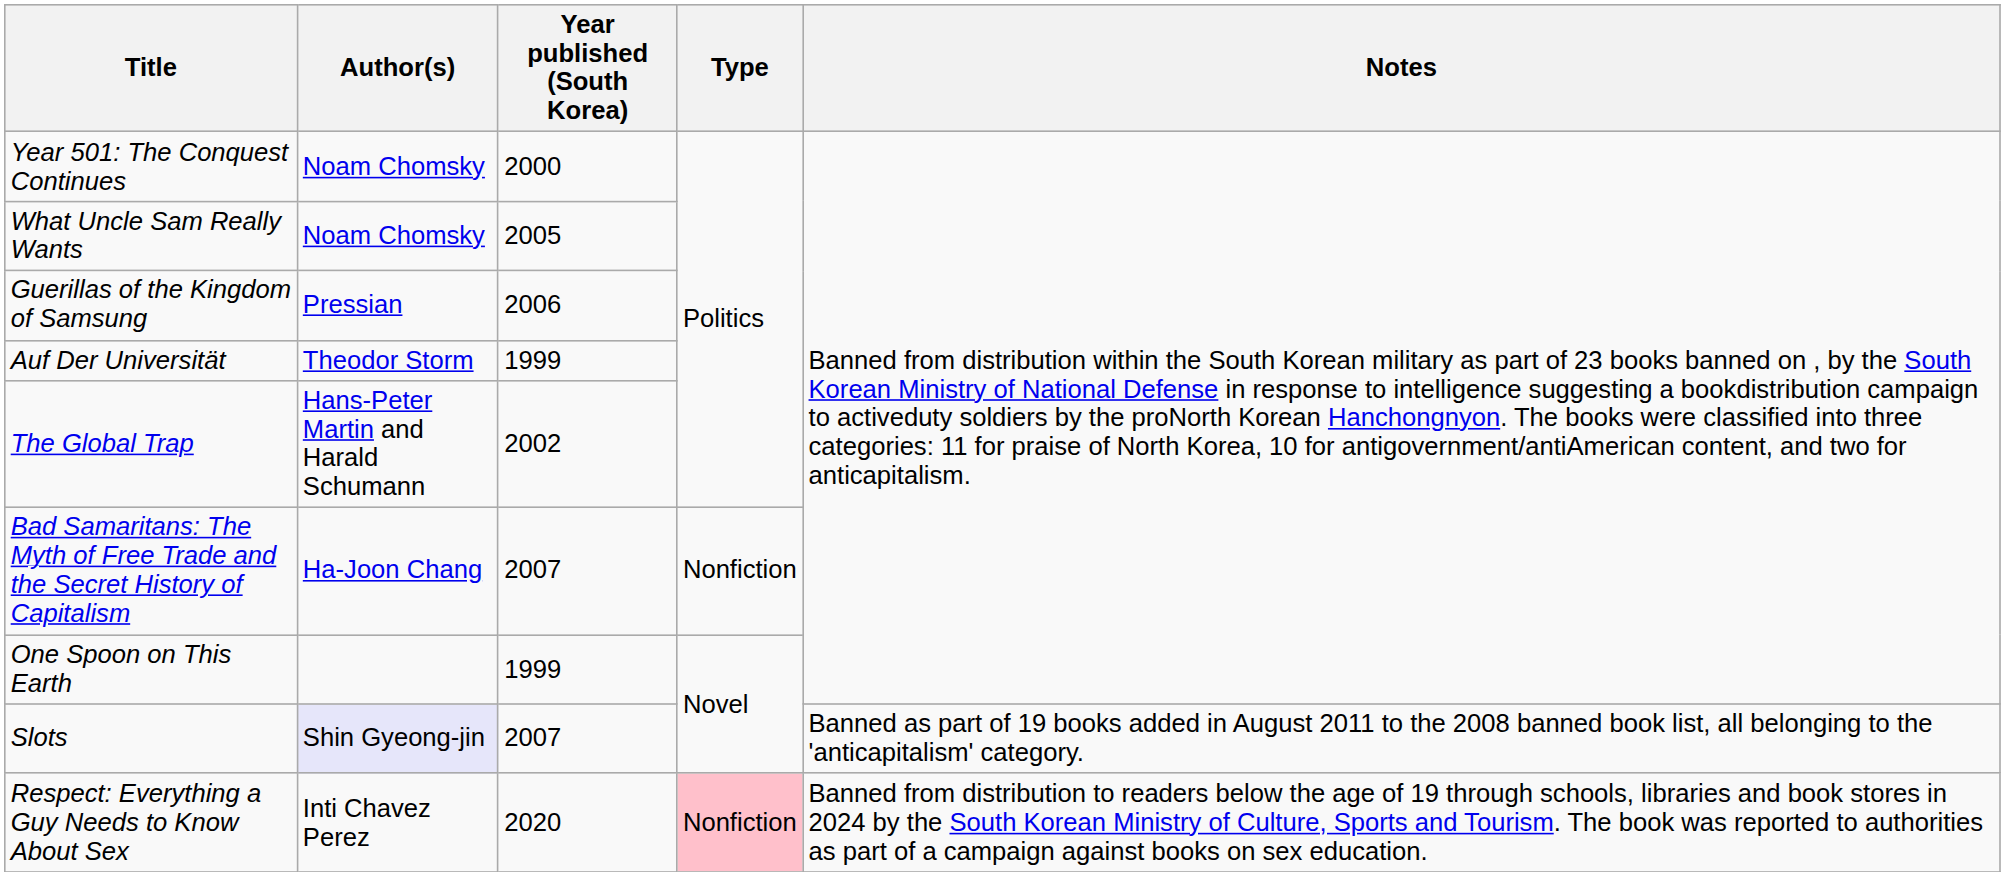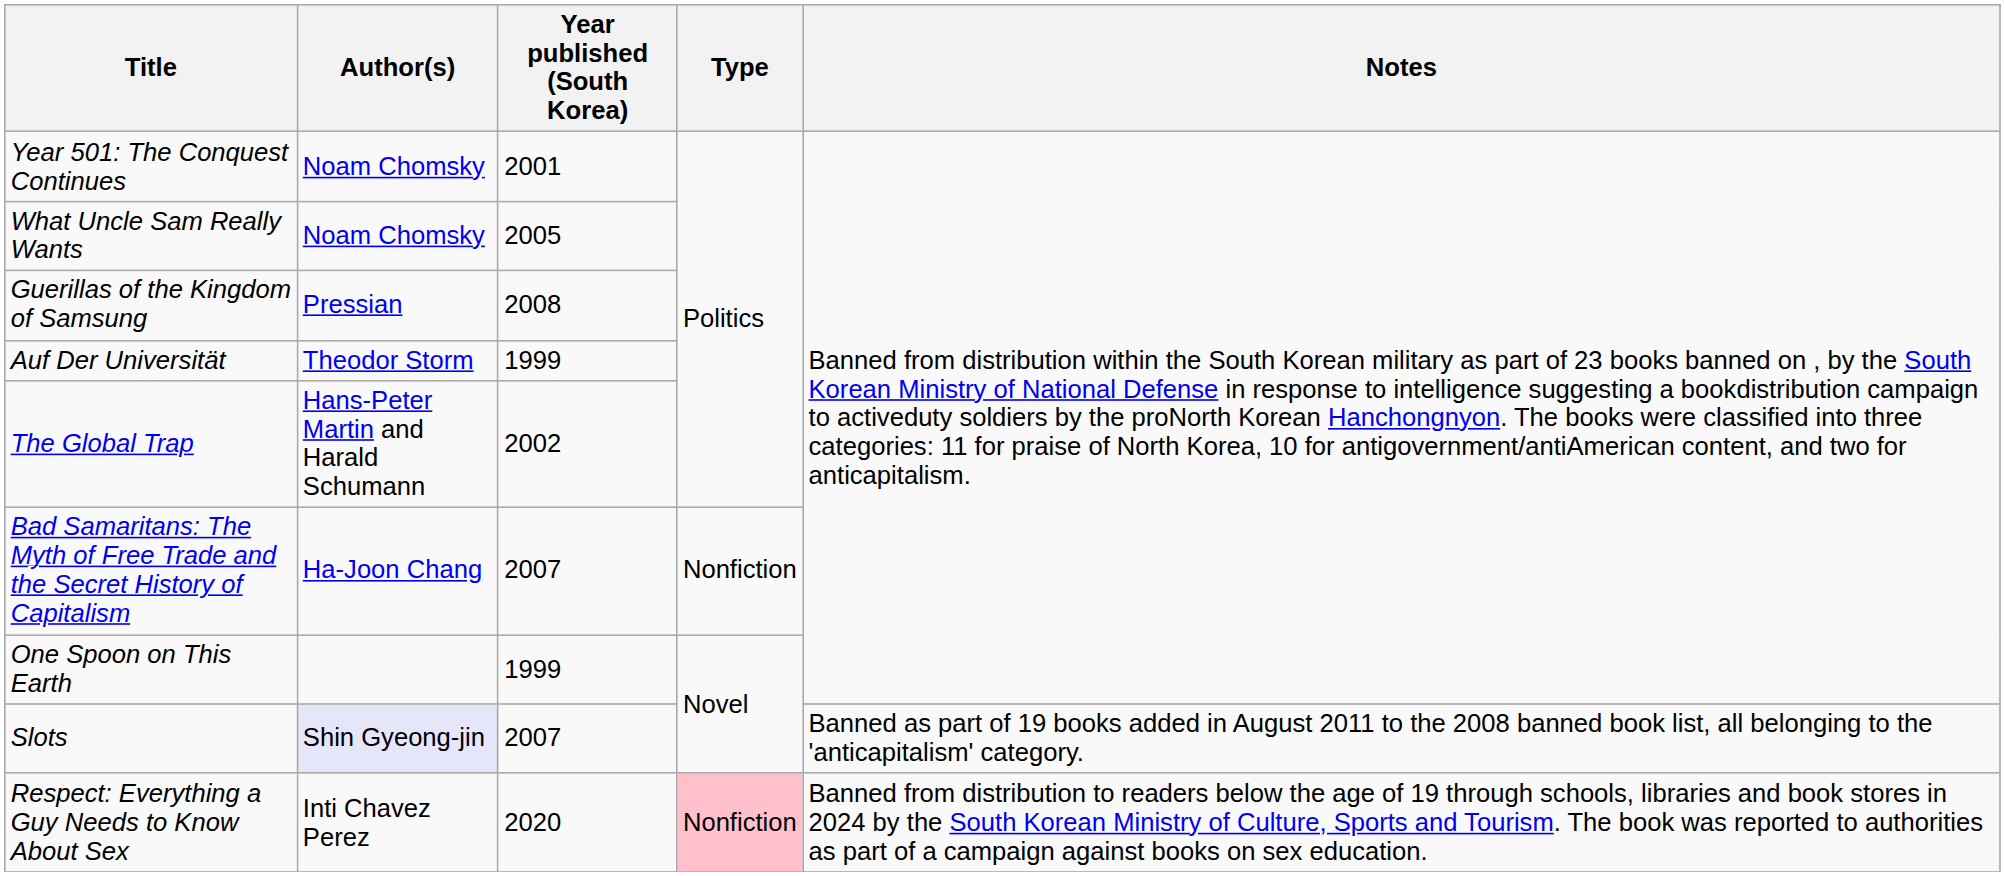 <table class="wikitable sortable sticky-header">
 <tr>
 <th>Title</th>
 <th>Author(s)</th>
 <th>Year published (South Korea)</th>
 <th>Type</th>
 <th class="unsortable">Notes</th>
 </tr>
 <tr>
 <td><em>Year 501: The Conquest Continues</em></td>
 <td><a href='#'>Noam Chomsky</a></td>
-<td>2000</td>
+<td>2001</td>
 <td rowspan="5">Politics</td>
 <td rowspan="7">Banned from distribution within the South Korean military as part of 23 books banned on , by the <a href='#'>South Korean Ministry of National Defense</a> in response to intelligence suggesting a bookdistribution campaign to activeduty soldiers by the proNorth Korean <a href='#'>Hanchongnyon</a>. The books were classified into three categories: 11 for praise of North Korea, 10 for antigovernment/antiAmerican content, and two for anticapitalism.</td>
 </tr>
 <tr>
 <td><em>What Uncle Sam Really Wants</em></td>
 <td><a href='#'>Noam Chomsky</a></td>
 <td>2005</td>
 </tr>
 <tr>
 <td><em>Guerillas of the Kingdom of Samsung</em></td>
 <td><a href='#'>Pressian</a></td>
-<td>2006</td>
+<td>2008</td>
 </tr>
 <tr>
 <td><em>Auf Der Universität</em></td>
 <td><a href='#'>Theodor Storm</a></td>
 <td>1999</td>
 </tr>
 <tr>
 <td><em><a href='#'>The Global Trap</a></em></td>
 <td><a href='#'>Hans-Peter Martin</a> and Harald Schumann</td>
 <td>2002</td>
 </tr>
 <tr>
 <td><em><a href='#'>Bad Samaritans: The Myth of Free Trade and the Secret History of Capitalism</a></em></td>
 <td><a href='#'>Ha-Joon Chang</a></td>
 <td>2007</td>
 <td>Nonfiction</td>
 </tr>
 <tr>
 <td><em>One Spoon on This Earth</em></td>
 <td></td>
 <td>1999</td>
 <td rowspan="2">Novel</td>
 </tr>
 <tr>
 <td><em>Slots</em></td>
 <td style="background: lavender;">Shin Gyeong-jin</td>
 <td>2007</td>
 <td>Banned as part of 19 books added in August 2011 to the 2008 banned book list, all belonging to the 'anticapitalism' category.</td>
 </tr>
 <tr>
 <td><em>Respect: Everything a Guy Needs to Know About Sex</em></td>
 <td>Inti Chavez Perez</td>
 <td>2020</td>
 <td style="background: pink;">Nonfiction</td>
 <td>Banned from distribution to readers below the age of 19 through schools, libraries and book stores in 2024 by the <a href='#'>South Korean Ministry of Culture, Sports and Tourism</a>. The book was reported to authorities as part of a campaign against books on sex education.</td>
 </tr>
 </table>
